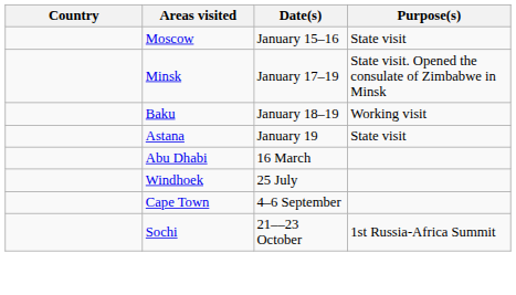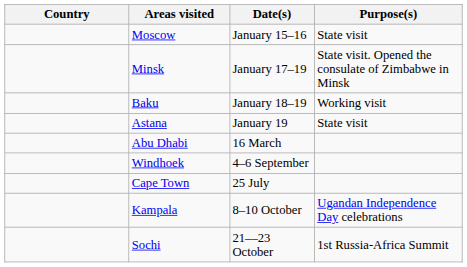 <table class="wikitable outercollapse sortable" style="margin: 1em auto 1em auto">
 <tr>
 <th width="150">Country</th>
 <th width="120">Areas visited</th>
 <th width="100">Date(s)</th>
 <th width="180">Purpose(s)</th>
 </tr>
 <tr>
 <td></td>
 <td><a href='#'>Moscow</a></td>
 <td>January 15–16</td>
 <td>State visit</td>
 </tr>
 <tr>
 <td></td>
 <td><a href='#'>Minsk</a></td>
 <td>January 17–19</td>
 <td>State visit. Opened the consulate of Zimbabwe in Minsk</td>
 </tr>
 <tr>
 <td></td>
 <td><a href='#'>Baku</a></td>
 <td>January 18–19</td>
 <td>Working visit</td>
 </tr>
 <tr>
 <td></td>
 <td><a href='#'>Astana</a></td>
 <td>January 19</td>
 <td>State visit</td>
 </tr>
 <tr>
 <td></td>
 <td><a href='#'>Abu Dhabi</a></td>
 <td>16 March</td>
 <td></td>
 </tr>
 <tr>
 <td></td>
 <td><a href='#'>Windhoek</a></td>
+<td>4–6 September</td>
+<td></td>
+</tr>
+<tr>
+<td></td>
+<td><a href='#'>Cape Town</a></td>
 <td>25 July</td>
 <td></td>
 </tr>
 <tr>
 <td></td>
-<td><a href='#'>Cape Town</a></td>
-<td>4–6 September</td>
-<td></td>
+<td><a href='#'>Kampala</a></td>
+<td>8–10 October</td>
+<td><a href='#'>Ugandan Independence Day</a> celebrations</td>
 </tr>
 <tr>
 <td></td>
 <td><a href='#'>Sochi</a></td>
 <td>21––23 October</td>
 <td>1st Russia-Africa Summit</td>
 </tr>
 </table>
